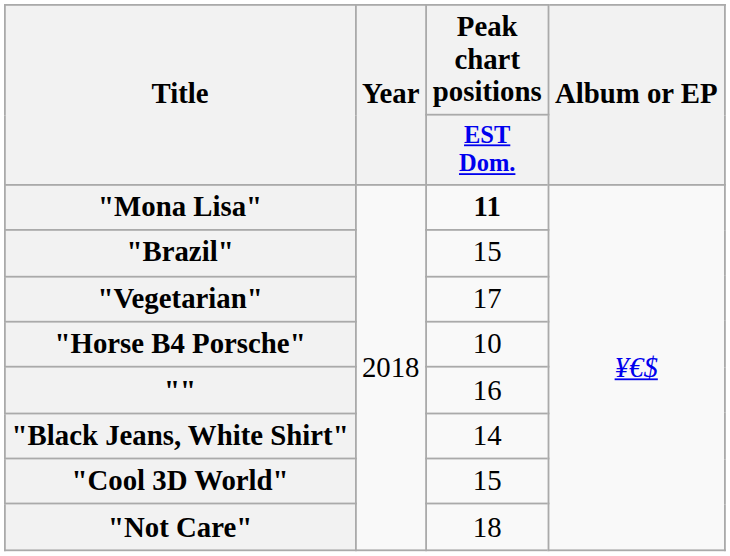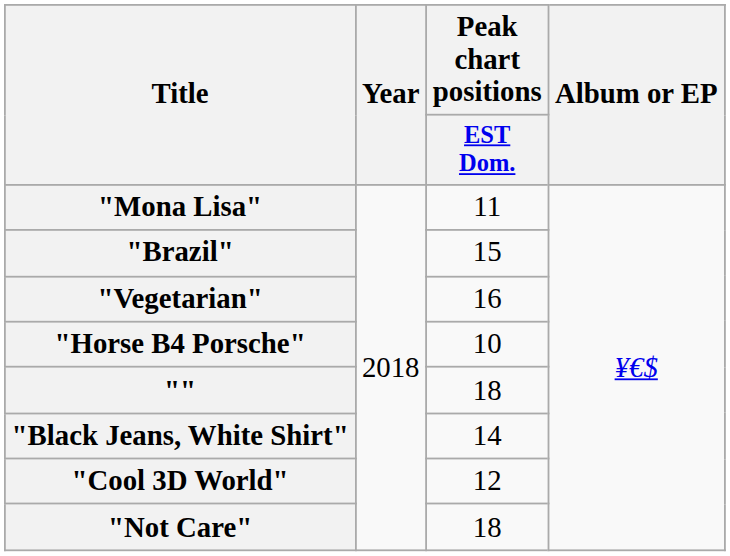 <table class="wikitable plainrowheaders" style="text-align:center">
 <tr>
 <th scope="col" rowspan="2">Title</th>
 <th scope="col" rowspan="2">Year</th>
 <th scope="col" colspan="1">Peak chart positions</th>
 <th scope="col" rowspan="2">Album or EP</th>
 </tr>
 <tr>
 <th scope="col" style="width:3em;font-size:85%;"><a href='#'>EST<br>Dom.</a><br></th>
 </tr>
 <tr>
 <th scope="row">"Mona Lisa"</th>
 <td rowspan="8">2018</td>
-<td><strong>11</strong></td>
+<td>11</td>
 <td rowspan="8"><em><a href='#'>¥€$</a></em></td>
 </tr>
 <tr>
 <th scope="row">"Brazil"</th>
 <td>15</td>
 </tr>
 <tr>
 <th scope="row">"Vegetarian"</th>
-<td>17</td>
+<td>16</td>
 </tr>
 <tr>
 <th scope="row">"Horse B4 Porsche"</th>
 <td>10</td>
 </tr>
 <tr>
 <th scope="row">""</th>
-<td>16</td>
+<td>18</td>
 </tr>
 <tr>
 <th scope="row">"Black Jeans, White Shirt"</th>
 <td>14</td>
 </tr>
 <tr>
 <th scope="row">"Cool 3D World"</th>
-<td>15</td>
+<td>12</td>
 </tr>
 <tr>
 <th scope="row">"Not Care"</th>
 <td>18</td>
 </tr>
 </table>
